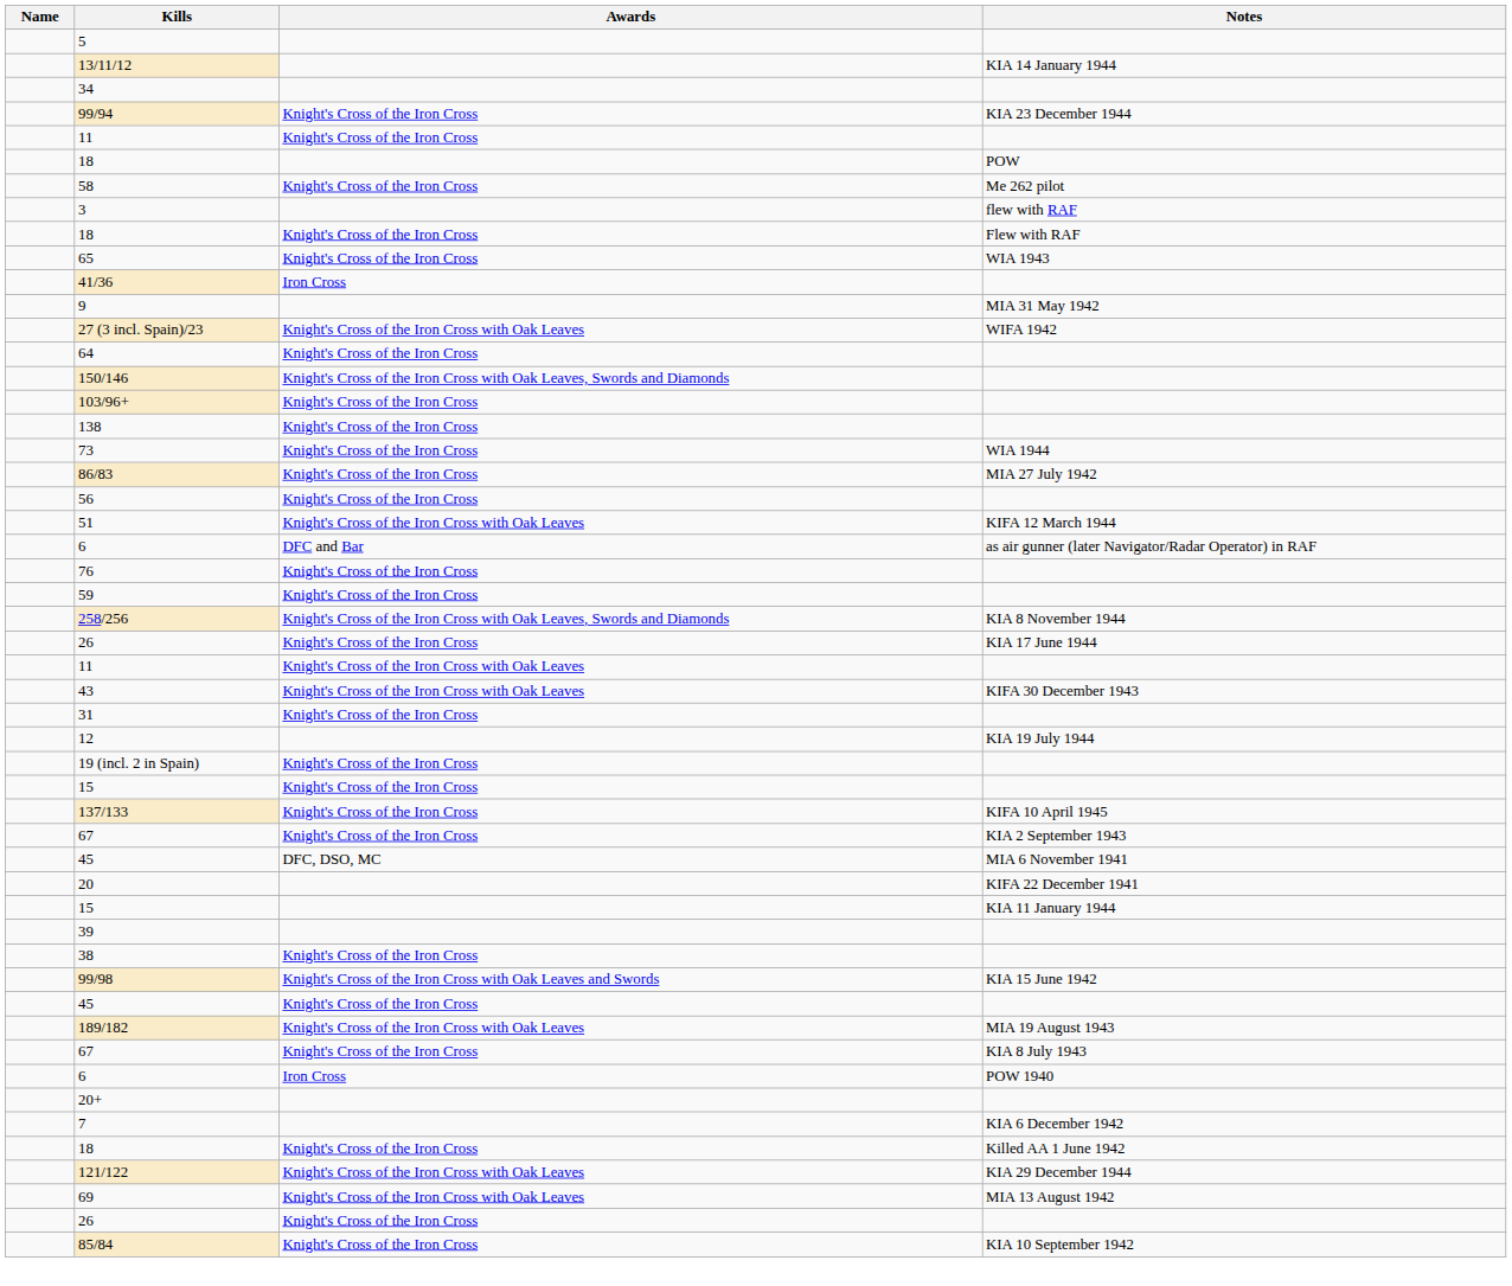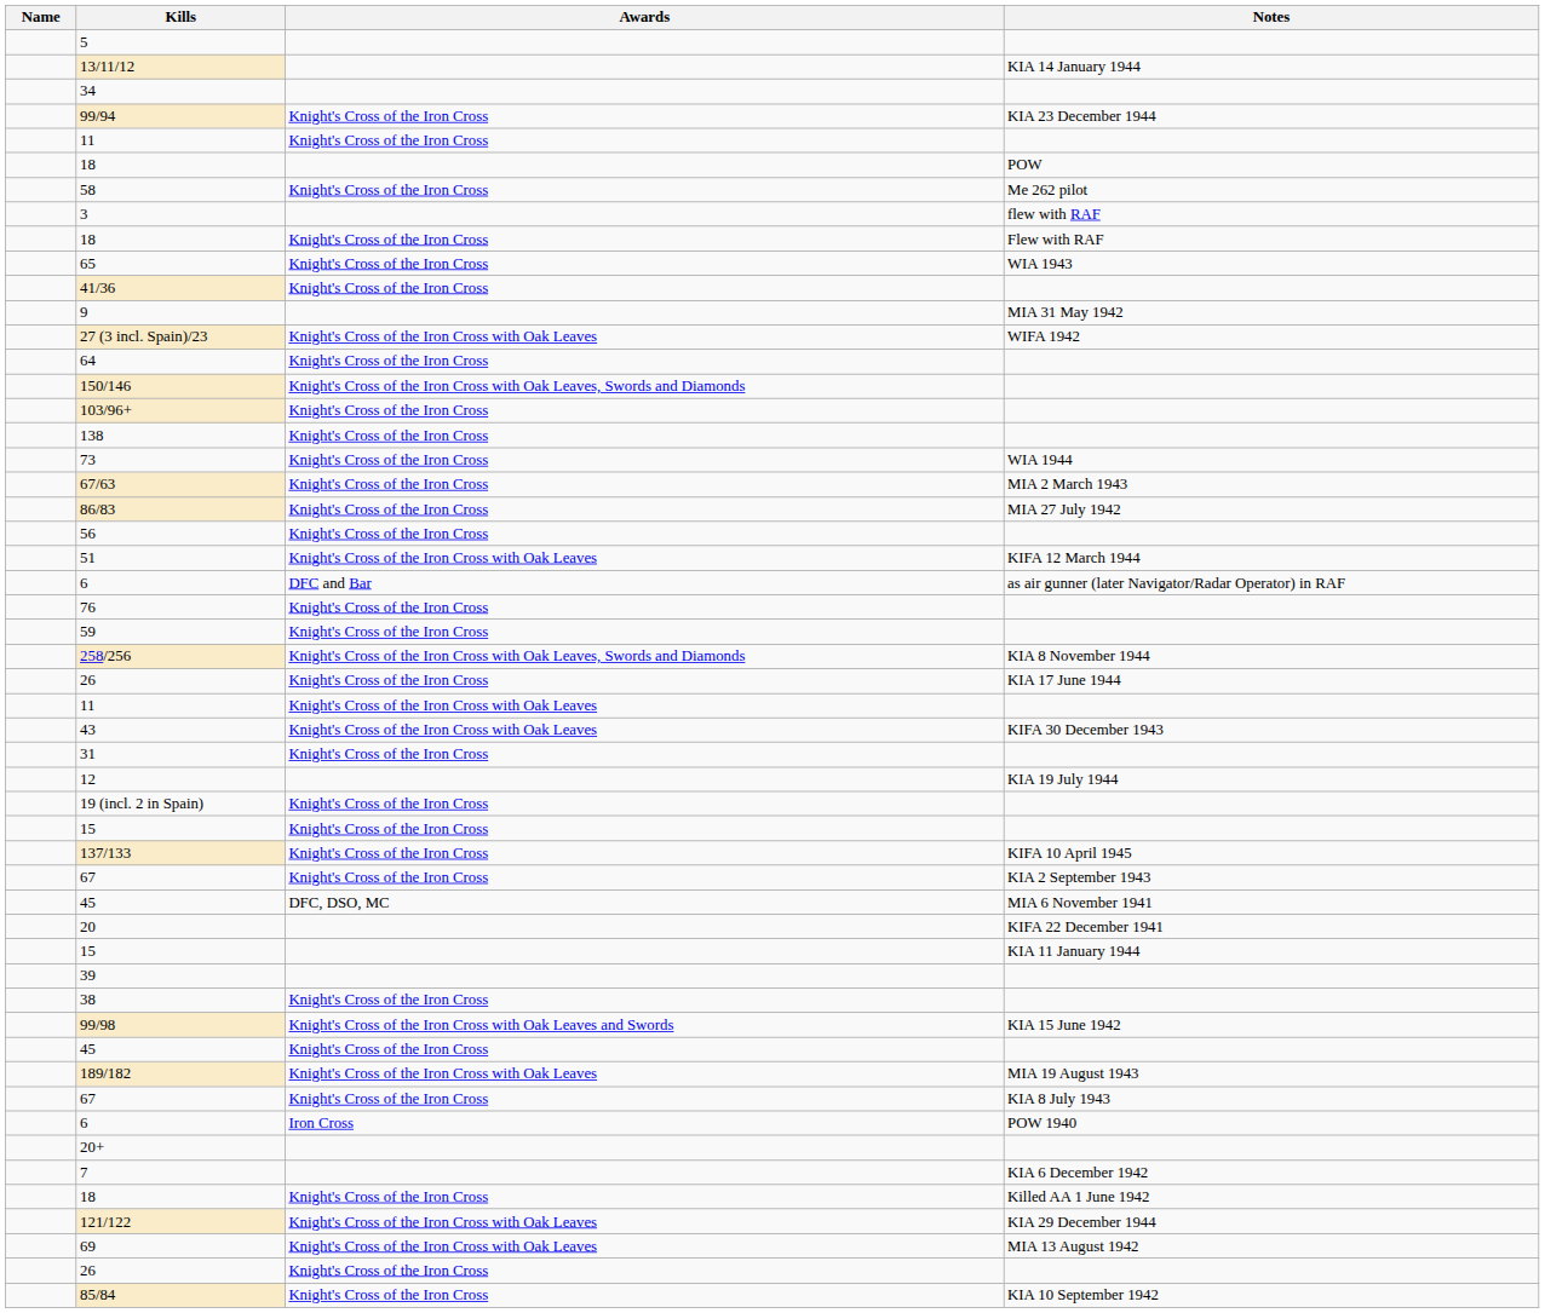 <table class="wikitable sortable sticky-header" style="width: 100%;">
 <tr>
 <th>Name</th>
 <th>Kills</th>
 <th>Awards</th>
 <th>Notes</th>
 </tr>
 <tr>
 <td></td>
 <td>5</td>
 <td></td>
 <td></td>
 </tr>
 <tr>
 <td></td>
 <td style="background:#faecc8" align="left">13/11/12</td>
 <td></td>
 <td>KIA 14 January 1944</td>
 </tr>
 <tr>
 <td></td>
 <td>34</td>
 <td></td>
 <td></td>
 </tr>
 <tr>
 <td></td>
 <td style="background:#faecc8" align="left">99/94</td>
 <td><a href='#'>Knight's Cross of the Iron Cross</a></td>
 <td>KIA 23 December 1944</td>
 </tr>
 <tr>
 <td></td>
 <td>11</td>
 <td><a href='#'>Knight's Cross of the Iron Cross</a></td>
 <td></td>
 </tr>
 <tr>
 <td></td>
 <td>18</td>
 <td></td>
 <td>POW</td>
 </tr>
 <tr>
 <td></td>
 <td>58</td>
 <td><a href='#'>Knight's Cross of the Iron Cross</a></td>
 <td>Me 262 pilot</td>
 </tr>
 <tr>
 <td></td>
 <td>3</td>
 <td></td>
 <td>flew with <a href='#'>RAF</a></td>
 </tr>
 <tr>
 <td></td>
 <td>18</td>
 <td><a href='#'>Knight's Cross of the Iron Cross</a></td>
 <td>Flew with RAF</td>
 </tr>
 <tr>
 <td></td>
 <td>65</td>
 <td><a href='#'>Knight's Cross of the Iron Cross</a></td>
 <td>WIA 1943</td>
 </tr>
 <tr>
 <td></td>
 <td style="background:#faecc8" align="left">41/36</td>
-<td><a href='#'>Iron Cross</a></td>
+<td><a href='#'>Knight's Cross of the Iron Cross</a></td>
 <td></td>
 </tr>
 <tr>
 <td></td>
 <td>9</td>
 <td></td>
 <td>MIA 31 May 1942</td>
 </tr>
 <tr>
 <td></td>
 <td style="background:#faecc8" align="left">27 (3 incl. Spain)/23</td>
 <td><a href='#'>Knight's Cross of the Iron Cross with Oak Leaves</a></td>
 <td>WIFA 1942</td>
 </tr>
 <tr>
 <td></td>
 <td>64</td>
 <td><a href='#'>Knight's Cross of the Iron Cross</a></td>
 <td></td>
 </tr>
 <tr>
 <td></td>
 <td style="background:#faecc8" align="left">150/146</td>
 <td><a href='#'>Knight's Cross of the Iron Cross with Oak Leaves, Swords and Diamonds</a></td>
 <td></td>
 </tr>
 <tr>
 <td></td>
 <td style="background:#faecc8" align="left">103/96+</td>
 <td><a href='#'>Knight's Cross of the Iron Cross</a></td>
 <td></td>
 </tr>
 <tr>
 <td></td>
 <td>138</td>
 <td><a href='#'>Knight's Cross of the Iron Cross</a></td>
 <td></td>
 </tr>
 <tr>
 <td></td>
 <td>73</td>
 <td><a href='#'>Knight's Cross of the Iron Cross</a></td>
 <td>WIA 1944</td>
+</tr>
+<tr>
+<td></td>
+<td style="background:#faecc8" align="left">67/63</td>
+<td><a href='#'>Knight's Cross of the Iron Cross</a></td>
+<td>MIA 2 March 1943</td>
 </tr>
 <tr>
 <td></td>
 <td style="background:#faecc8" align="left">86/83</td>
 <td><a href='#'>Knight's Cross of the Iron Cross</a></td>
 <td>MIA 27 July 1942</td>
 </tr>
 <tr>
 <td></td>
 <td>56</td>
 <td><a href='#'>Knight's Cross of the Iron Cross</a></td>
 <td></td>
 </tr>
 <tr>
 <td></td>
 <td>51</td>
 <td><a href='#'>Knight's Cross of the Iron Cross with Oak Leaves</a></td>
 <td>KIFA 12 March 1944</td>
 </tr>
 <tr>
 <td></td>
 <td>6</td>
 <td><a href='#'>DFC</a> and <a href='#'>Bar</a></td>
 <td>as air gunner (later Navigator/Radar Operator) in RAF</td>
 </tr>
 <tr>
 <td></td>
 <td>76</td>
 <td><a href='#'>Knight's Cross of the Iron Cross</a></td>
 <td></td>
 </tr>
 <tr>
 <td></td>
 <td>59</td>
 <td><a href='#'>Knight's Cross of the Iron Cross</a></td>
 <td></td>
 </tr>
 <tr>
 <td></td>
 <td style="background:#faecc8" align="left"><a href='#'>258</a>/256</td>
 <td><a href='#'>Knight's Cross of the Iron Cross with Oak Leaves, Swords and Diamonds</a></td>
 <td>KIA 8 November 1944</td>
 </tr>
 <tr>
 <td></td>
 <td>26</td>
 <td><a href='#'>Knight's Cross of the Iron Cross</a></td>
 <td>KIA 17 June 1944</td>
 </tr>
 <tr>
 <td></td>
 <td>11</td>
 <td><a href='#'>Knight's Cross of the Iron Cross with Oak Leaves</a></td>
 <td></td>
 </tr>
 <tr>
 <td></td>
 <td>43</td>
 <td><a href='#'>Knight's Cross of the Iron Cross with Oak Leaves</a></td>
 <td>KIFA 30 December 1943</td>
 </tr>
 <tr>
 <td></td>
 <td>31</td>
 <td><a href='#'>Knight's Cross of the Iron Cross</a></td>
 <td></td>
 </tr>
 <tr>
 <td></td>
 <td>12</td>
 <td></td>
 <td>KIA 19 July 1944</td>
 </tr>
 <tr>
 <td></td>
 <td>19 (incl. 2 in Spain)</td>
 <td><a href='#'>Knight's Cross of the Iron Cross</a></td>
 <td></td>
 </tr>
 <tr>
 <td></td>
 <td>15</td>
 <td><a href='#'>Knight's Cross of the Iron Cross</a></td>
 <td></td>
 </tr>
 <tr>
 <td></td>
 <td style="background:#faecc8" align="left">137/133</td>
 <td><a href='#'>Knight's Cross of the Iron Cross</a></td>
 <td>KIFA 10 April 1945</td>
 </tr>
 <tr>
 <td></td>
 <td>67</td>
 <td><a href='#'>Knight's Cross of the Iron Cross</a></td>
 <td>KIA 2 September 1943</td>
 </tr>
 <tr>
 <td></td>
 <td>45</td>
 <td>DFC, DSO, MC</td>
 <td>MIA 6 November 1941</td>
 </tr>
 <tr>
 <td></td>
 <td>20</td>
 <td></td>
 <td>KIFA 22 December 1941</td>
 </tr>
 <tr>
 <td></td>
 <td>15</td>
 <td></td>
 <td>KIA 11 January 1944</td>
 </tr>
 <tr>
 <td></td>
 <td>39</td>
 <td></td>
 <td></td>
 </tr>
 <tr>
 <td></td>
 <td>38</td>
 <td><a href='#'>Knight's Cross of the Iron Cross</a></td>
 <td></td>
 </tr>
 <tr>
 <td></td>
 <td style="background:#faecc8" align="left">99/98</td>
 <td><a href='#'>Knight's Cross of the Iron Cross with Oak Leaves and Swords</a></td>
 <td>KIA 15 June 1942</td>
 </tr>
 <tr>
 <td></td>
 <td>45</td>
 <td><a href='#'>Knight's Cross of the Iron Cross</a></td>
 <td></td>
 </tr>
 <tr>
 <td></td>
 <td style="background:#faecc8" align="left">189/182</td>
 <td><a href='#'>Knight's Cross of the Iron Cross with Oak Leaves</a></td>
 <td>MIA 19 August 1943</td>
 </tr>
 <tr>
 <td></td>
 <td>67</td>
 <td><a href='#'>Knight's Cross of the Iron Cross</a></td>
 <td>KIA 8 July 1943</td>
 </tr>
 <tr>
 <td></td>
 <td>6</td>
 <td><a href='#'>Iron Cross</a></td>
 <td>POW 1940</td>
 </tr>
 <tr>
 <td></td>
 <td>20+</td>
 <td></td>
 <td></td>
 </tr>
 <tr>
 <td></td>
 <td>7</td>
 <td></td>
 <td>KIA 6 December 1942</td>
 </tr>
 <tr>
 <td></td>
 <td>18</td>
 <td><a href='#'>Knight's Cross of the Iron Cross</a></td>
 <td>Killed AA 1 June 1942</td>
 </tr>
 <tr>
 <td></td>
 <td style="background:#faecc8" align="left">121/122</td>
 <td><a href='#'>Knight's Cross of the Iron Cross with Oak Leaves</a></td>
 <td>KIA 29 December 1944</td>
 </tr>
 <tr>
 <td></td>
 <td>69</td>
 <td><a href='#'>Knight's Cross of the Iron Cross with Oak Leaves</a></td>
 <td>MIA 13 August 1942</td>
 </tr>
 <tr>
 <td></td>
 <td>26</td>
 <td><a href='#'>Knight's Cross of the Iron Cross</a></td>
 <td></td>
 </tr>
 <tr>
 <td></td>
 <td style="background:#faecc8" align="left">85/84</td>
 <td><a href='#'>Knight's Cross of the Iron Cross</a></td>
 <td>KIA 10 September 1942</td>
 </tr>
 </table>
